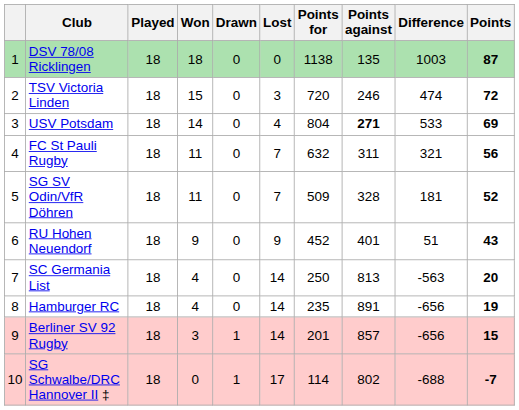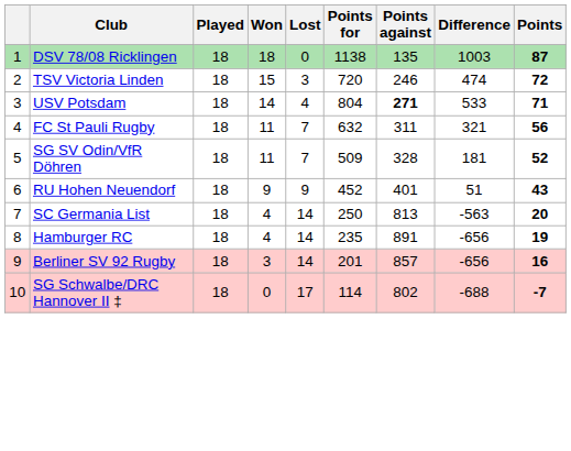 <table class="wikitable" style="text-align: center;">
 <tr>
 <th bgcolor="#efefef" width="20"></th>
 <th bgcolor="#efefef" width="195">Club</th>
 <th bgcolor="#efefef" width="20">Played</th>
 <th bgcolor="#efefef" width="20">Won</th>
-<th bgcolor="#efefef" width="20">Drawn</th>
 <th bgcolor="#efefef" width="20">Lost</th>
 <th bgcolor="#efefef" width="20">Points for</th>
 <th bgcolor="#efefef" width="20">Points against</th>
 <th bgcolor="#efefef" width="20">Difference</th>
 <th bgcolor="#efefef" width="20">Points</th>
 </tr>
 <tr bgcolor=#ACE1AF align=center>
 <td>1</td>
 <td align=left><a href='#'>DSV 78/08 Ricklingen</a></td>
 <td>18</td>
 <td>18</td>
 <td>0</td>
-<td>0</td>
 <td>1138</td>
 <td>135</td>
 <td>1003</td>
 <td><strong>87</strong></td>
 </tr>
 <tr bgcolor=#ffffff align=center>
 <td>2</td>
 <td align=left><a href='#'>TSV Victoria Linden</a></td>
 <td>18</td>
 <td>15</td>
-<td>0</td>
 <td>3</td>
 <td>720</td>
 <td>246</td>
 <td>474</td>
 <td><strong>72</strong></td>
 </tr>
 <tr bgcolor=#ffffff align=center>
 <td>3</td>
 <td align=left><a href='#'>USV Potsdam</a></td>
 <td>18</td>
 <td>14</td>
-<td>0</td>
 <td>4</td>
 <td>804</td>
 <td><strong>271</strong></td>
 <td>533</td>
-<td><strong>69</strong></td>
+<td><strong>71</strong></td>
 </tr>
 <tr bgcolor=#ffffff align=center>
 <td>4</td>
 <td align=left><a href='#'>FC St Pauli Rugby</a></td>
 <td>18</td>
 <td>11</td>
-<td>0</td>
 <td>7</td>
 <td>632</td>
 <td>311</td>
 <td>321</td>
 <td><strong>56</strong></td>
 </tr>
 <tr bgcolor=#ffffff align=center>
 <td>5</td>
 <td align=left><a href='#'>SG SV Odin/VfR Döhren</a></td>
 <td>18</td>
 <td>11</td>
-<td>0</td>
 <td>7</td>
 <td>509</td>
 <td>328</td>
 <td>181</td>
 <td><strong>52</strong></td>
 </tr>
 <tr bgcolor=#ffffff align=center>
 <td>6</td>
 <td align=left><a href='#'>RU Hohen Neuendorf</a></td>
 <td>18</td>
 <td>9</td>
-<td>0</td>
 <td>9</td>
 <td>452</td>
 <td>401</td>
 <td>51</td>
 <td><strong>43</strong></td>
 </tr>
 <tr bgcolor=#ffffff align=center>
 <td>7</td>
 <td align=left><a href='#'>SC Germania List</a></td>
 <td>18</td>
 <td>4</td>
-<td>0</td>
 <td>14</td>
 <td>250</td>
 <td>813</td>
 <td>-563</td>
 <td><strong>20</strong></td>
 </tr>
 <tr bgcolor=#ffffff align=center>
 <td>8</td>
 <td align=left><a href='#'>Hamburger RC</a></td>
 <td>18</td>
 <td>4</td>
-<td>0</td>
 <td>14</td>
 <td>235</td>
 <td>891</td>
 <td>-656</td>
 <td><strong>19</strong></td>
 </tr>
 <tr bgcolor=#ffcccc align=center>
 <td>9</td>
 <td align=left><a href='#'>Berliner SV 92 Rugby</a></td>
 <td>18</td>
 <td>3</td>
-<td>1</td>
 <td>14</td>
 <td>201</td>
 <td>857</td>
 <td>-656</td>
-<td><strong>15</strong></td>
+<td><strong>16</strong></td>
 </tr>
 <tr bgcolor=#ffcccc align=center>
 <td>10</td>
 <td align=left><a href='#'>SG Schwalbe/DRC Hannover II</a> ‡</td>
 <td>18</td>
 <td>0</td>
-<td>1</td>
 <td>17</td>
 <td>114</td>
 <td>802</td>
 <td>-688</td>
 <td><strong>-7</strong></td>
 </tr>
 </table>
